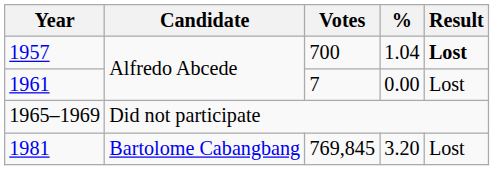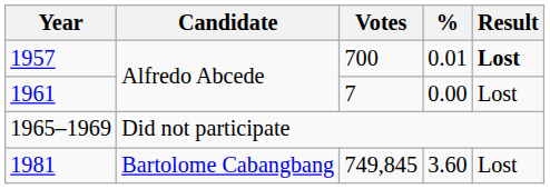 <table class="wikitable">
 <tr>
 <th>Year</th>
 <th>Candidate</th>
 <th>Votes</th>
 <th>%</th>
 <th>Result</th>
 </tr>
 <tr>
 <td><a href='#'>1957</a></td>
 <td rowspan="2">Alfredo Abcede</td>
 <td>700</td>
-<td>1.04</td>
+<td>0.01</td>
 <td><strong>Lost</strong></td>
 </tr>
 <tr>
 <td><a href='#'>1961</a></td>
 <td>7</td>
 <td>0.00</td>
 <td>Lost</td>
 </tr>
 <tr>
 <td>1965–1969</td>
 <td colspan="4">Did not participate</td>
 </tr>
 <tr>
 <td><a href='#'>1981</a></td>
 <td><a href='#'>Bartolome Cabangbang</a></td>
-<td>769,845</td>
-<td>3.20</td>
+<td>749,845</td>
+<td>3.60</td>
 <td>Lost</td>
 </tr>
 </table>
